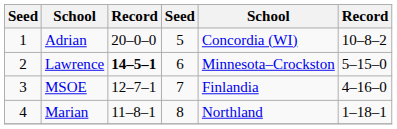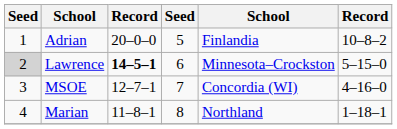 <table class="wikitable">
 <tr>
 <th>Seed</th>
 <th>School</th>
 <th>Record</th>
 <th>Seed</th>
 <th>School</th>
 <th>Record</th>
 </tr>
 <tr>
 <td align=center>1</td>
 <td><a href='#'>Adrian</a></td>
 <td>20–0–0</td>
 <td align=center>5</td>
-<td><a href='#'>Concordia (WI)</a></td>
+<td><a href='#'>Finlandia</a></td>
 <td>10–8–2</td>
 </tr>
 <tr>
-<td align=center>2</td>
+<td align=center style="background: lightgrey;">2</td>
 <td><a href='#'>Lawrence</a></td>
 <td><strong>14–5–1</strong></td>
 <td align=center>6</td>
 <td><a href='#'>Minnesota–Crockston</a></td>
 <td>5–15–0</td>
 </tr>
 <tr>
 <td align=center>3</td>
 <td><a href='#'>MSOE</a></td>
 <td>12–7–1</td>
 <td align=center>7</td>
-<td><a href='#'>Finlandia</a></td>
+<td><a href='#'>Concordia (WI)</a></td>
 <td>4–16–0</td>
 </tr>
 <tr>
 <td align=center>4</td>
 <td><a href='#'>Marian</a></td>
 <td>11–8–1</td>
 <td align=center>8</td>
 <td><a href='#'>Northland</a></td>
 <td>1–18–1</td>
 </tr>
 <tr>
 </tr>
 </table>
